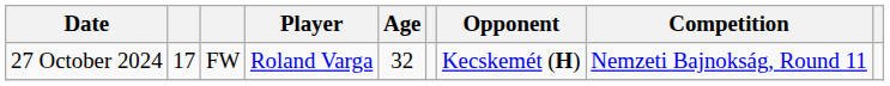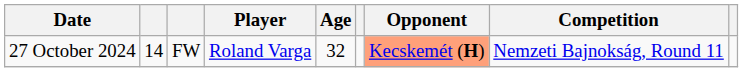 <table class="wikitable sortable" style="text-align:center; font-size:95%;">
 <tr>
 <th>Date</th>
 <th></th>
 <th></th>
 <th>Player</th>
 <th>Age</th>
 <th></th>
 <th>Opponent</th>
 <th>Competition</th>
 <th class="unsortable"></th>
 </tr>
 <tr>
 <td data-sort-value="1">27 October 2024</td>
-<td>17</td>
+<td>14</td>
 <td>FW</td>
 <td style="text-align:left;" data-sort-value="VargaR"> <a href='#'>Roland Varga</a></td>
 <td>32</td>
 <td></td>
-<td style="text-align:left;"><a href='#'>Kecskemét</a> (<strong>H</strong>)</td>
+<td style="background: lightsalmon; text-align:left;"><a href='#'>Kecskemét</a> (<strong>H</strong>)</td>
 <td style="text-align:left;"><a href='#'>Nemzeti Bajnokság, Round 11</a></td>
 <td></td>
 </tr>
 <tr>
 </tr>
 </table>
